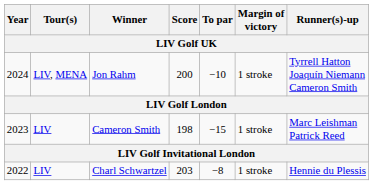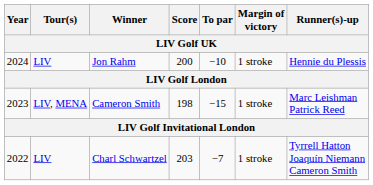 <table class="wikitable" style="font-size:95%">
 <tr>
 <th>Year</th>
 <th>Tour(s)</th>
 <th>Winner</th>
 <th>Score</th>
 <th>To par</th>
 <th>Margin of<br>victory</th>
 <th>Runner(s)-up</th>
 </tr>
 <tr>
 <th colspan=7>LIV Golf UK</th>
 </tr>
 <tr>
 <td>2024</td>
-<td><a href='#'>LIV</a>, <a href='#'>MENA</a></td>
+<td><a href='#'>LIV</a></td>
 <td> <a href='#'>Jon Rahm</a></td>
 <td align=center>200</td>
 <td align=center>−10</td>
 <td>1 stroke</td>
-<td> <a href='#'>Tyrrell Hatton</a><br>  <a href='#'>Joaquín Niemann</a><br>  <a href='#'>Cameron Smith</a></td>
+<td> <a href='#'>Hennie du Plessis</a></td>
 </tr>
 <tr>
 <th colspan=7>LIV Golf London</th>
 </tr>
 <tr>
 <td>2023</td>
-<td><a href='#'>LIV</a></td>
+<td><a href='#'>LIV</a>, <a href='#'>MENA</a></td>
 <td> <a href='#'>Cameron Smith</a></td>
 <td align=center>198</td>
 <td align=center>−15</td>
 <td>1 stroke</td>
 <td> <a href='#'>Marc Leishman</a><br> <a href='#'>Patrick Reed</a></td>
 </tr>
 <tr>
 <th colspan=7>LIV Golf Invitational London</th>
 </tr>
 <tr>
 <td>2022</td>
 <td><a href='#'>LIV</a></td>
 <td> <a href='#'>Charl Schwartzel</a></td>
 <td align=center>203</td>
-<td align=center>−8</td>
+<td align=center>−7</td>
 <td>1 stroke</td>
-<td> <a href='#'>Hennie du Plessis</a></td>
+<td> <a href='#'>Tyrrell Hatton</a><br>  <a href='#'>Joaquín Niemann</a><br>  <a href='#'>Cameron Smith</a></td>
 </tr>
 </table>
